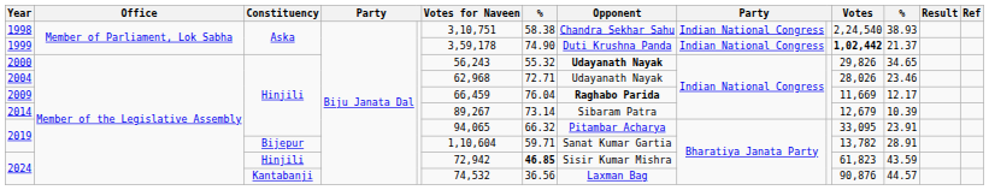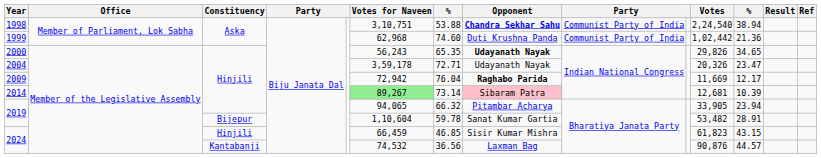 <table class="wikitable" style="text-align: center;">
 <tr>
 <th>Year</th>
 <th>Office</th>
 <th>Constituency</th>
 <th colspan="2">Party</th>
 <th>Votes for Naveen</th>
 <th>%</th>
 <th>Opponent</th>
 <th colspan="2">Party</th>
 <th>Votes</th>
 <th>%</th>
 <th>Result</th>
 <th>Ref</th>
 </tr>
 <tr>
 <td><a href='#'>1998</a></td>
 <td rowspan="2"><a href='#'>Member of Parliament, Lok Sabha</a></td>
 <td rowspan="2"><a href='#'>Aska</a></td>
 <td rowspan="10"><a href='#'>Biju Janata Dal</a></td>
 <td rowspan="10"></td>
 <td>3,10,751</td>
-<td>58.38</td>
-<td><a href='#'>Chandra Sekhar Sahu</a></td>
-<td><a href='#'>Indian National Congress</a></td>
+<td>53.88</td>
+<td><strong><a href='#'>Chandra Sekhar Sahu</a></strong></td>
+<td><a href='#'>Communist Party of India</a></td>
 <td></td>
 <td>2,24,540</td>
-<td>38.93</td>
+<td>38.94</td>
 <td></td>
 <td></td>
 </tr>
 <tr>
 <td><a href='#'>1999</a></td>
-<td>3,59,178</td>
-<td>74.90</td>
+<td>62,968</td>
+<td>74.60</td>
 <td><a href='#'>Duti Krushna Panda</a></td>
-<td><a href='#'>Indian National Congress</a></td>
+<td><a href='#'>Communist Party of India</a></td>
 <td></td>
-<td><strong>1,02,442</strong></td>
-<td>21.37</td>
+<td>1,02,442</td>
+<td>21.36</td>
 <td></td>
 <td></td>
 </tr>
 <tr>
 <td><a href='#'>2000</a></td>
 <td rowspan="8"><a href='#'>Member of the Legislative Assembly</a></td>
 <td rowspan="5"><a href='#'>Hinjili</a></td>
 <td>56,243</td>
-<td>55.32</td>
+<td>65.35</td>
 <td><strong>Udayanath Nayak</strong></td>
 <td rowspan="4"><a href='#'>Indian National Congress</a></td>
 <td rowspan="4"></td>
 <td>29,826</td>
 <td>34.65</td>
 <td></td>
 <td></td>
 </tr>
 <tr>
 <td><a href='#'>2004</a></td>
-<td>62,968</td>
+<td>3,59,178</td>
 <td>72.71</td>
 <td>Udayanath Nayak</td>
-<td>28,026</td>
-<td>23.46</td>
+<td>20,326</td>
+<td>23.47</td>
 <td></td>
 <td></td>
 </tr>
 <tr>
 <td><a href='#'>2009</a></td>
-<td>66,459</td>
+<td>72,942</td>
 <td>76.04</td>
 <td><strong>Raghabo Parida</strong></td>
 <td>11,669</td>
 <td>12.17</td>
 <td></td>
 <td></td>
 </tr>
 <tr>
 <td><a href='#'>2014</a></td>
-<td>89,267</td>
+<td style="background: lightgreen;">89,267</td>
 <td>73.14</td>
-<td>Sibaram Patra</td>
-<td>12,679</td>
+<td style="background: pink;">Sibaram Patra</td>
+<td>12,681</td>
 <td>10.39</td>
 <td></td>
 <td></td>
 </tr>
 <tr>
 <td rowspan="2"><a href='#'>2019</a></td>
 <td>94,065</td>
 <td>66.32</td>
 <td><a href='#'>Pitambar Acharya</a></td>
 <td rowspan="4"><a href='#'>Bharatiya Janata Party</a></td>
 <td rowspan="4"></td>
-<td>33,095</td>
-<td>23.91</td>
+<td>33,905</td>
+<td>23.94</td>
 <td></td>
 <td></td>
 </tr>
 <tr>
 <td><a href='#'>Bijepur</a></td>
 <td>1,10,604</td>
-<td>59.71</td>
+<td>59.78</td>
 <td>Sanat Kumar Gartia</td>
-<td>13,782</td>
+<td>53,482</td>
 <td>28.91</td>
 <td></td>
 <td></td>
 </tr>
 <tr>
 <td rowspan="2"><a href='#'>2024</a></td>
 <td><a href='#'>Hinjili</a></td>
-<td>72,942</td>
-<td><strong>46.85</strong></td>
+<td>66,459</td>
+<td>46.85</td>
 <td>Sisir Kumar Mishra</td>
 <td>61,823</td>
-<td>43.59</td>
+<td>43.15</td>
 <td></td>
 <td></td>
 </tr>
 <tr>
 <td><a href='#'>Kantabanji</a></td>
 <td>74,532</td>
 <td>36.56</td>
 <td><a href='#'>Laxman Bag</a></td>
 <td>90,876</td>
 <td>44.57</td>
 <td></td>
 <td></td>
 </tr>
 </table>
